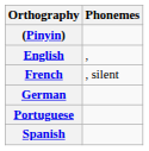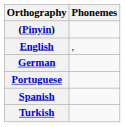 <table class="wikitable mw-collapsible">
 <tr>
 <th>Orthography</th>
 <th>Phonemes</th>
 </tr>
 <tr>
 <th> (<a href='#'>Pinyin</a>)</th>
 <td></td>
 </tr>
 <tr>
 <th><a href='#'>English</a></th>
 <td>, </td>
 </tr>
 <tr>
-<th><a href='#'>French</a></th>
-<td>, silent</td>
-</tr>
-<tr>
 <th><a href='#'>German</a></th>
 <td></td>
 </tr>
 <tr>
 <th><a href='#'>Portuguese</a></th>
 <td></td>
 </tr>
 <tr>
 <th><a href='#'>Spanish</a></th>
 <td></td>
 </tr>
+<tr>
+<th><a href='#'>Turkish</a></th>
+<td></td>
+</tr>
 </table>
